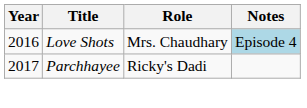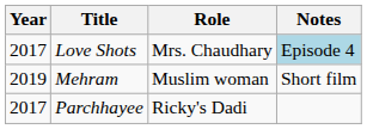 <table class="wikitable">
 <tr>
 <th>Year</th>
 <th>Title</th>
 <th>Role</th>
 <th>Notes</th>
 </tr>
 <tr>
-<td>2016</td>
+<td>2017</td>
 <td><em>Love Shots</em></td>
 <td>Mrs. Chaudhary</td>
 <td style="background: lightblue;">Episode 4</td>
+</tr>
+<tr>
+<td>2019</td>
+<td><em>Mehram</em></td>
+<td>Muslim woman</td>
+<td>Short film</td>
 </tr>
 <tr>
 <td>2017</td>
 <td><em>Parchhayee</em></td>
 <td>Ricky's Dadi</td>
 <td></td>
 </tr>
 </table>
